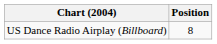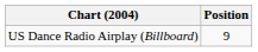 <table class="wikitable">
 <tr>
 <th>Chart (2004)</th>
 <th>Position</th>
 </tr>
 <tr>
 <td>US Dance Radio Airplay (<em>Billboard</em>)</td>
-<td align="center">8</td>
+<td align="center">9</td>
 </tr>
 </table>
